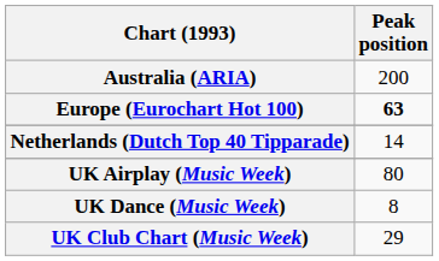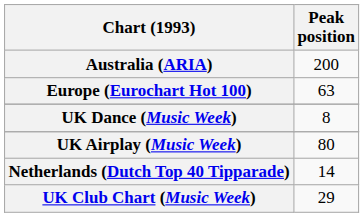 <table class="wikitable sortable plainrowheaders" style="text-align:center">
 <tr>
 <th>Chart (1993)</th>
 <th>Peak<br>position</th>
 </tr>
 <tr>
 <th scope="row">Australia (<a href='#'>ARIA</a>)</th>
 <td>200</td>
 </tr>
 <tr>
 <th scope="row">Europe (<a href='#'>Eurochart Hot 100</a>)</th>
-<td><strong>63</strong></td>
+<td>63</td>
 </tr>
 <tr>
 </tr>
 <tr>
 </tr>
 <tr>
-<th scope="row">Netherlands (<a href='#'>Dutch Top 40 Tipparade</a>)</th>
-<td>14</td>
+<th scope="row">UK Dance (<em><a href='#'>Music Week</a></em>)</th>
+<td>8</td>
 </tr>
 <tr>
 </tr>
 <tr>
 </tr>
 <tr>
 <th scope="row">UK Airplay (<em><a href='#'>Music Week</a></em>)</th>
 <td>80</td>
 </tr>
 <tr>
-<th scope="row">UK Dance (<em><a href='#'>Music Week</a></em>)</th>
-<td>8</td>
+<th scope="row">Netherlands (<a href='#'>Dutch Top 40 Tipparade</a>)</th>
+<td>14</td>
 </tr>
 <tr>
 <th scope="row"><a href='#'>UK Club Chart</a> (<em><a href='#'>Music Week</a></em>)</th>
 <td>29</td>
 </tr>
 </table>
